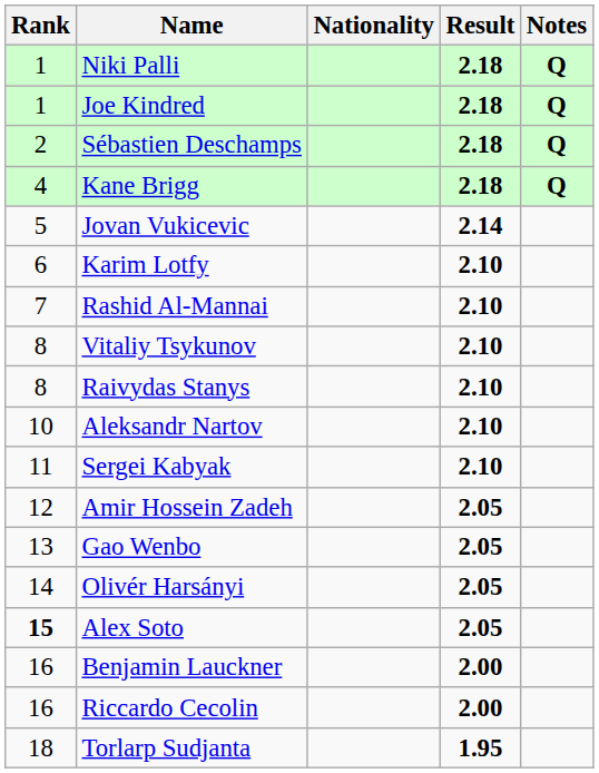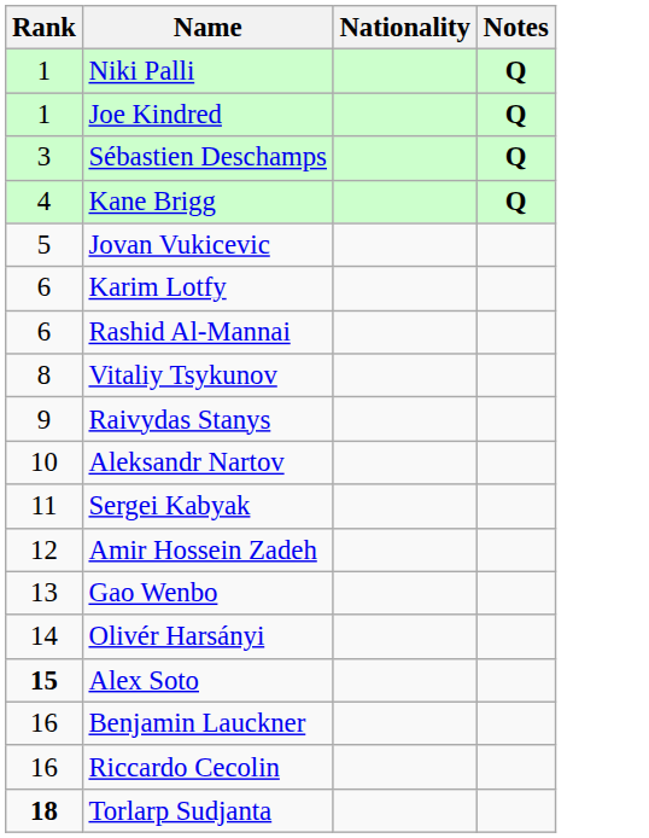 <table class="wikitable sortable" style="text-align:center">
 <tr>
 <th>Rank</th>
 <th>Name</th>
 <th>Nationality</th>
-<th>Result</th>
 <th>Notes</th>
 </tr>
 <tr bgcolor=ccffcc>
 <td>1</td>
 <td align=left><a href='#'>Niki Palli</a></td>
 <td align=left></td>
-<td><strong>2.18</strong></td>
 <td><strong>Q</strong></td>
 </tr>
 <tr bgcolor=ccffcc>
 <td>1</td>
 <td align=left><a href='#'>Joe Kindred</a></td>
 <td align=left></td>
-<td><strong>2.18</strong></td>
 <td><strong>Q</strong></td>
 </tr>
 <tr bgcolor=ccffcc>
-<td>2</td>
+<td>3</td>
 <td align=left><a href='#'>Sébastien Deschamps</a></td>
 <td align=left></td>
-<td><strong>2.18</strong></td>
 <td><strong>Q</strong></td>
 </tr>
 <tr bgcolor=ccffcc>
 <td>4</td>
 <td align=left><a href='#'>Kane Brigg</a></td>
 <td align=left></td>
-<td><strong>2.18</strong></td>
 <td><strong>Q</strong></td>
 </tr>
 <tr>
 <td>5</td>
 <td align=left><a href='#'>Jovan Vukicevic</a></td>
 <td align=left></td>
-<td><strong>2.14</strong></td>
 <td></td>
 </tr>
 <tr>
 <td>6</td>
 <td align=left><a href='#'>Karim Lotfy</a></td>
 <td align=left></td>
-<td><strong>2.10</strong></td>
 <td></td>
 </tr>
 <tr>
-<td>7</td>
+<td>6</td>
 <td align=left><a href='#'>Rashid Al-Mannai</a></td>
 <td align=left></td>
-<td><strong>2.10</strong></td>
 <td></td>
 </tr>
 <tr>
 <td>8</td>
 <td align=left><a href='#'>Vitaliy Tsykunov</a></td>
 <td align=left></td>
-<td><strong>2.10</strong></td>
 <td></td>
 </tr>
 <tr>
-<td>8</td>
+<td>9</td>
 <td align=left><a href='#'>Raivydas Stanys</a></td>
 <td align=left></td>
-<td><strong>2.10</strong></td>
 <td></td>
 </tr>
 <tr>
 <td>10</td>
 <td align=left><a href='#'>Aleksandr Nartov</a></td>
 <td align=left></td>
-<td><strong>2.10</strong></td>
 <td></td>
 </tr>
 <tr>
 <td>11</td>
 <td align=left><a href='#'>Sergei Kabyak</a></td>
 <td align=left></td>
-<td><strong>2.10</strong></td>
 <td></td>
 </tr>
 <tr>
 <td>12</td>
 <td align=left><a href='#'>Amir Hossein Zadeh</a></td>
 <td align=left></td>
-<td><strong>2.05</strong></td>
 <td></td>
 </tr>
 <tr>
 <td>13</td>
 <td align=left><a href='#'>Gao Wenbo</a></td>
 <td align=left></td>
-<td><strong>2.05</strong></td>
 <td></td>
 </tr>
 <tr>
 <td>14</td>
 <td align=left><a href='#'>Olivér Harsányi</a></td>
 <td align=left></td>
-<td><strong>2.05</strong></td>
 <td></td>
 </tr>
 <tr>
 <td><strong>15</strong></td>
 <td align=left><a href='#'>Alex Soto</a></td>
 <td align=left></td>
-<td><strong>2.05</strong></td>
 <td></td>
 </tr>
 <tr>
 <td>16</td>
 <td align=left><a href='#'>Benjamin Lauckner</a></td>
 <td align=left></td>
-<td><strong>2.00</strong></td>
 <td></td>
 </tr>
 <tr>
 <td>16</td>
 <td align=left><a href='#'>Riccardo Cecolin</a></td>
 <td align=left></td>
-<td><strong>2.00</strong></td>
 <td></td>
 </tr>
 <tr>
-<td>18</td>
+<td><strong>18</strong></td>
 <td align=left><a href='#'>Torlarp Sudjanta</a></td>
 <td align=left></td>
-<td><strong>1.95</strong></td>
 <td></td>
 </tr>
 </table>
